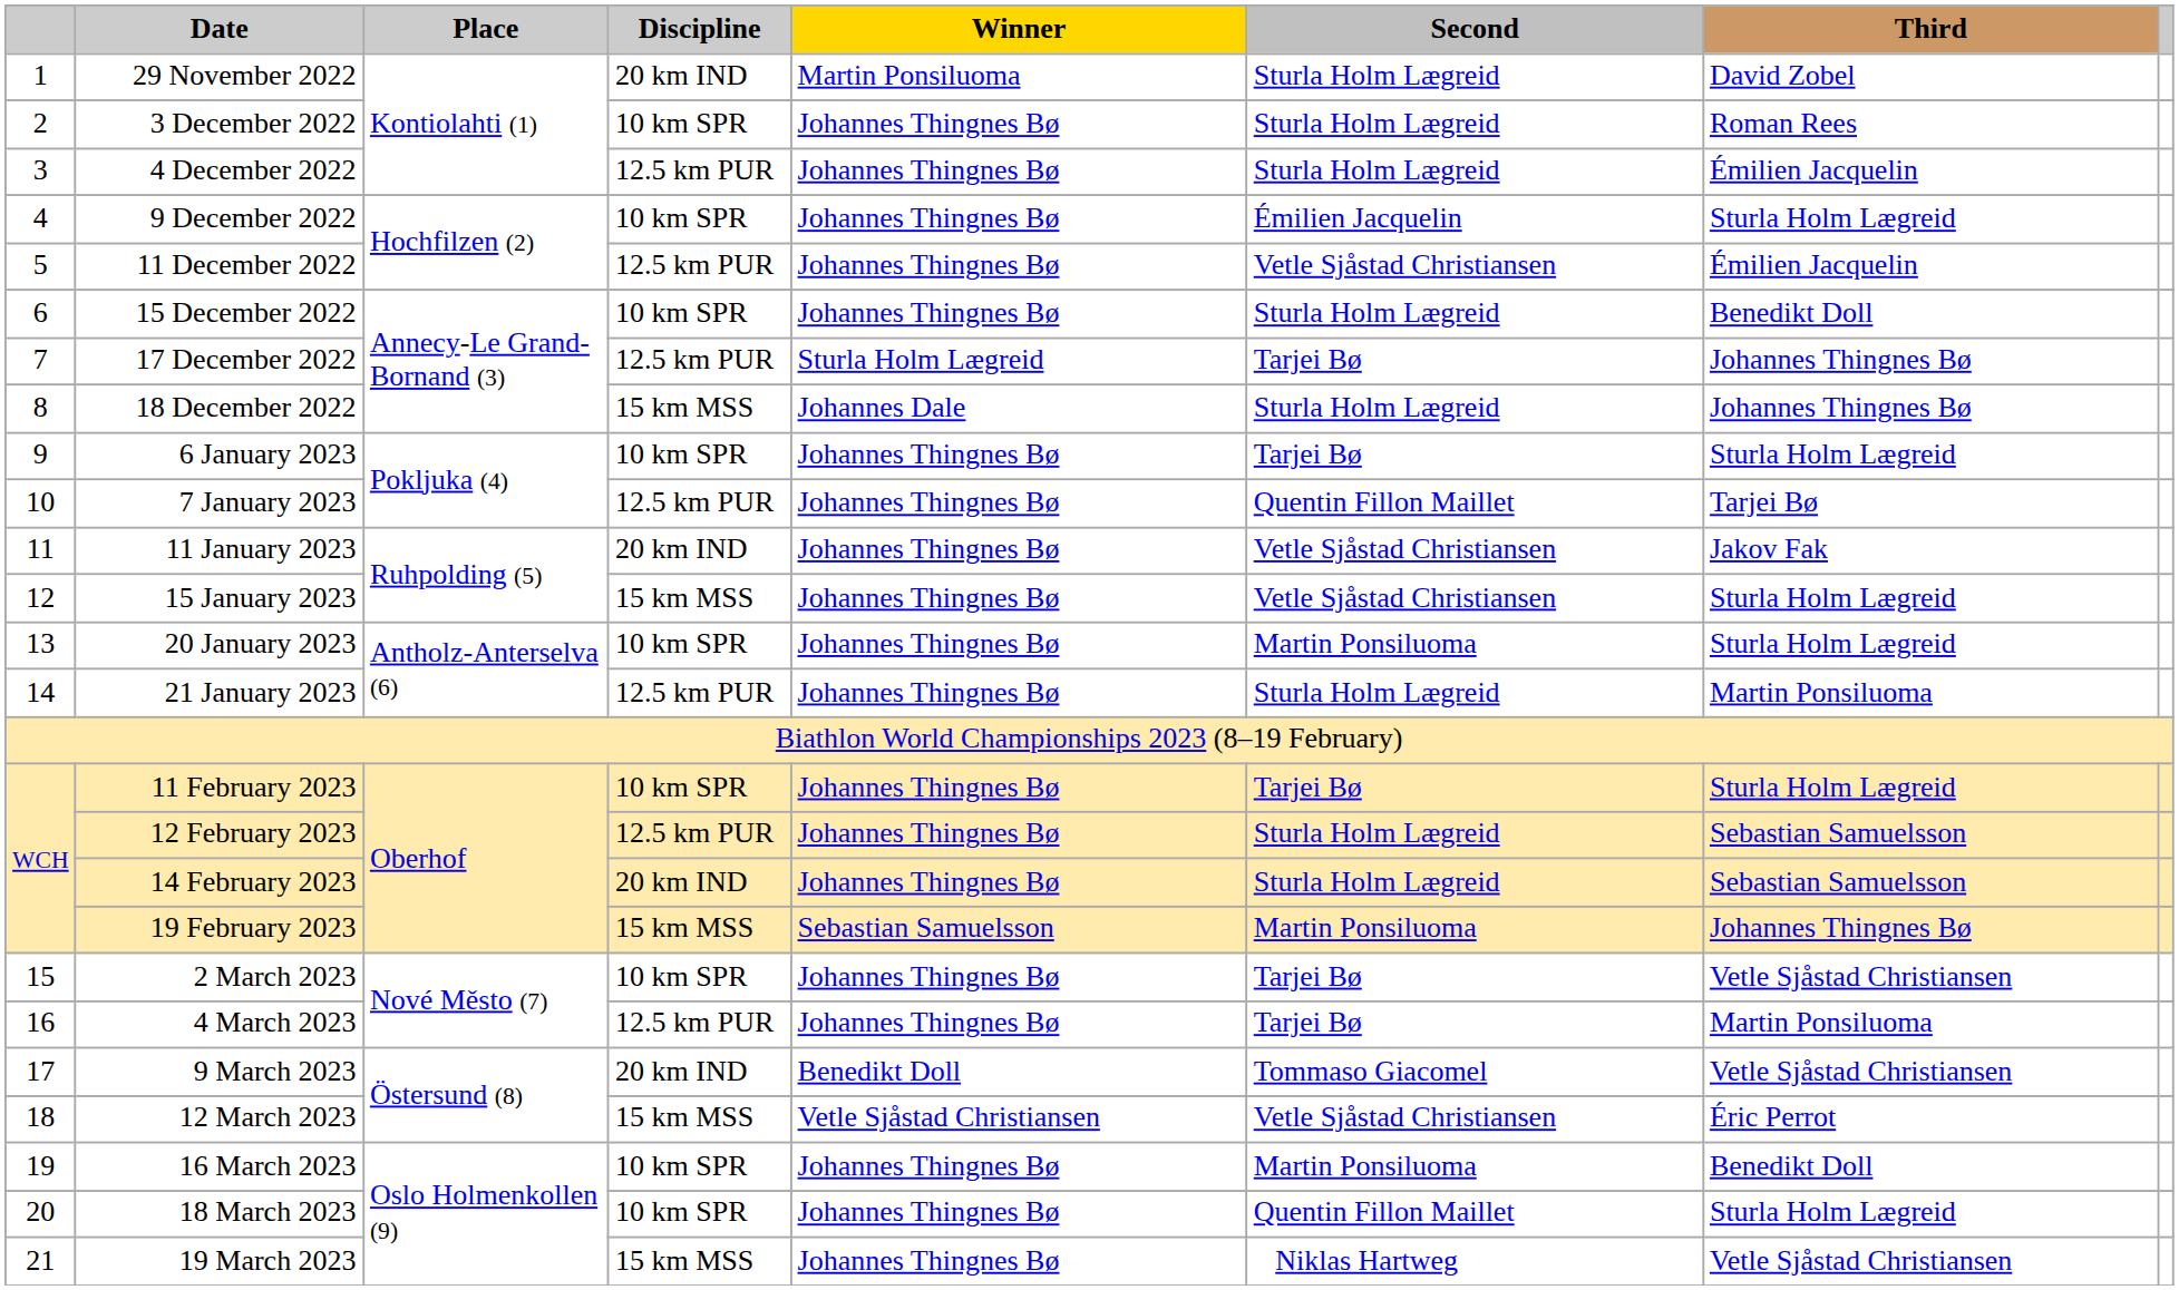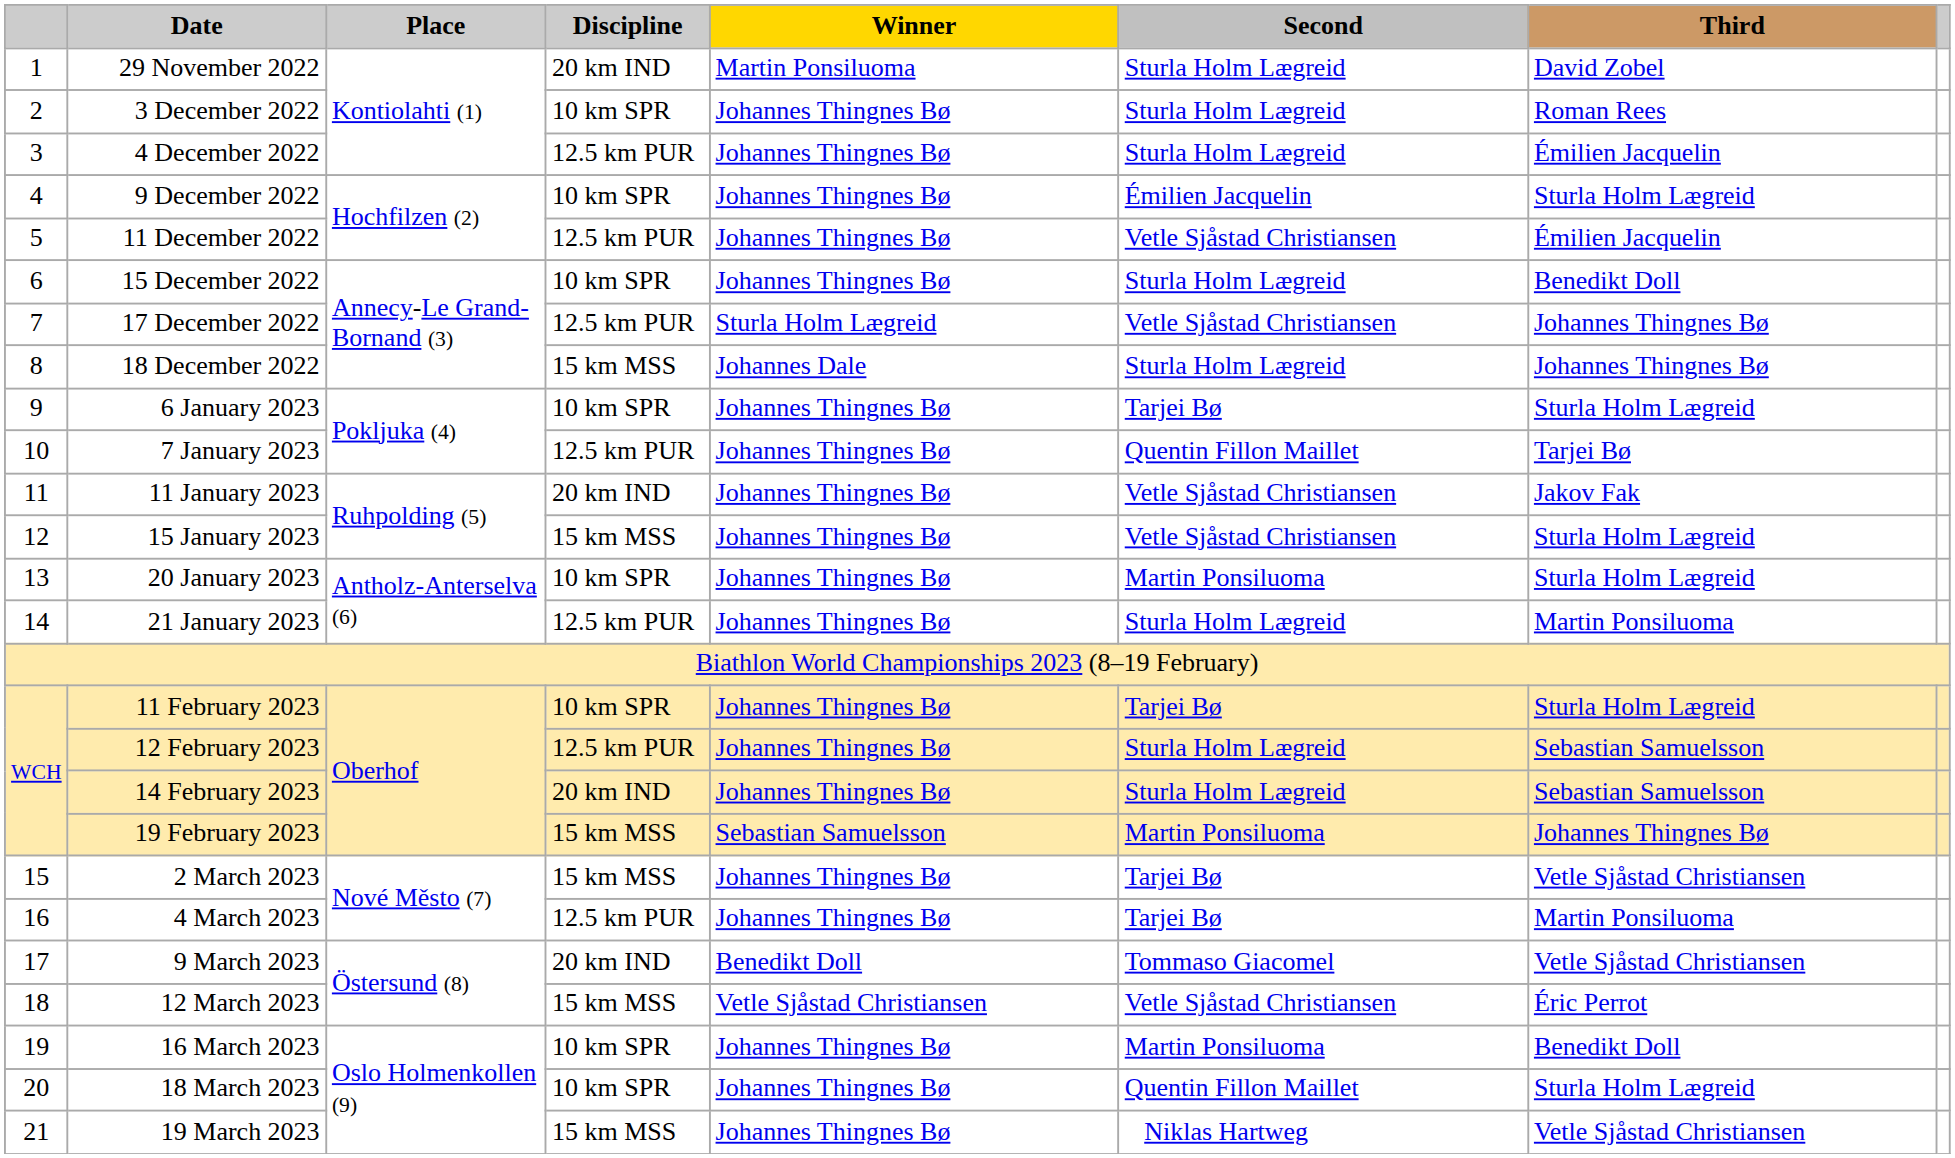 <table class="wikitable plainrowheaders" style="background:#fff; font-size:86%; line-height:16px; border:grey solid 1px; border-collapse:collapse;">
 <tr>
 <th scope="col" style="background:#ccc; width=5 px;"></th>
 <th scope="col" style="background:#ccc; width:130px;">Date</th>
 <th scope="col" style="background:#ccc; width:110px;">Place <br> </th>
 <th scope="col" style="background:#ccc; width:80px;">Discipline</th>
 <th scope="col" style="background:gold; width:210px;">Winner</th>
 <th scope="col" style="background:silver; width:210px;">Second</th>
 <th scope="col" style="background:#c96; width:210px;">Third</th>
 <th scope="col" style="background:#ccc; width=10 px;"></th>
 </tr>
 <tr>
 <td align="center">1</td>
 <td align="right">29 November 2022</td>
 <td rowspan=3> <a href='#'>Kontiolahti</a> <small>(1)</small></td>
 <td>20 km IND</td>
 <td> <a href='#'>Martin Ponsiluoma</a></td>
 <td> <a href='#'>Sturla Holm Lægreid</a></td>
 <td> <a href='#'>David Zobel</a></td>
 <td></td>
 </tr>
 <tr>
 <td align="center">2</td>
 <td align="right">3 December 2022</td>
 <td>10 km SPR</td>
 <td> <a href='#'>Johannes Thingnes Bø</a></td>
 <td> <a href='#'>Sturla Holm Lægreid</a></td>
 <td> <a href='#'>Roman Rees</a></td>
 <td></td>
 </tr>
 <tr>
 <td align="center">3</td>
 <td align="right">4 December 2022</td>
 <td>12.5 km PUR</td>
 <td> <a href='#'>Johannes Thingnes Bø</a></td>
 <td> <a href='#'>Sturla Holm Lægreid</a></td>
 <td> <a href='#'>Émilien Jacquelin</a></td>
 <td></td>
 </tr>
 <tr>
 <td align="center">4</td>
 <td align="right">9 December 2022</td>
 <td rowspan=2> <a href='#'>Hochfilzen</a> <small>(2)</small></td>
 <td>10 km SPR</td>
 <td> <a href='#'>Johannes Thingnes Bø</a></td>
 <td> <a href='#'>Émilien Jacquelin</a></td>
 <td> <a href='#'>Sturla Holm Lægreid</a></td>
 <td></td>
 </tr>
 <tr>
 <td align="center">5</td>
 <td align="right">11 December 2022</td>
 <td>12.5 km PUR</td>
 <td> <a href='#'>Johannes Thingnes Bø</a></td>
 <td> <a href='#'>Vetle Sjåstad Christiansen</a></td>
 <td> <a href='#'>Émilien Jacquelin</a></td>
 <td></td>
 </tr>
 <tr>
 <td align="center">6</td>
 <td align="right">15 December 2022</td>
 <td rowspan=3> <a href='#'>Annecy</a>-<a href='#'>Le Grand-Bornand</a> <small>(3)</small></td>
 <td>10 km SPR</td>
 <td> <a href='#'>Johannes Thingnes Bø</a></td>
 <td> <a href='#'>Sturla Holm Lægreid</a></td>
 <td> <a href='#'>Benedikt Doll</a></td>
 <td></td>
 </tr>
 <tr>
 <td align="center">7</td>
 <td align="right">17 December 2022</td>
 <td>12.5 km PUR</td>
 <td> <a href='#'>Sturla Holm Lægreid</a></td>
-<td> <a href='#'>Tarjei Bø</a></td>
+<td> <a href='#'>Vetle Sjåstad Christiansen</a></td>
 <td> <a href='#'>Johannes Thingnes Bø</a></td>
 <td></td>
 </tr>
 <tr>
 <td align="center">8</td>
 <td align="right">18 December 2022</td>
 <td>15 km MSS</td>
 <td> <a href='#'>Johannes Dale</a></td>
 <td> <a href='#'>Sturla Holm Lægreid</a></td>
 <td> <a href='#'>Johannes Thingnes Bø</a></td>
 <td></td>
 </tr>
 <tr>
 <td align="center">9</td>
 <td align="right">6 January 2023</td>
 <td rowspan=2> <a href='#'>Pokljuka</a> <small>(4)</small></td>
 <td>10 km SPR</td>
 <td> <a href='#'>Johannes Thingnes Bø</a></td>
 <td> <a href='#'>Tarjei Bø</a></td>
 <td> <a href='#'>Sturla Holm Lægreid</a></td>
 <td></td>
 </tr>
 <tr>
 <td align="center">10</td>
 <td align="right">7 January 2023</td>
 <td>12.5 km PUR</td>
 <td> <a href='#'>Johannes Thingnes Bø</a></td>
 <td> <a href='#'>Quentin Fillon Maillet</a></td>
 <td> <a href='#'>Tarjei Bø</a></td>
 <td></td>
 </tr>
 <tr>
 <td align="center">11</td>
 <td align="right">11 January 2023</td>
 <td rowspan=2> <a href='#'>Ruhpolding</a> <small>(5)</small></td>
 <td>20 km IND</td>
 <td> <a href='#'>Johannes Thingnes Bø</a></td>
 <td> <a href='#'>Vetle Sjåstad Christiansen</a></td>
 <td> <a href='#'>Jakov Fak</a></td>
 <td></td>
 </tr>
 <tr>
 <td align="center">12</td>
 <td align="right">15 January 2023</td>
 <td>15 km MSS</td>
 <td> <a href='#'>Johannes Thingnes Bø</a></td>
 <td> <a href='#'>Vetle Sjåstad Christiansen</a></td>
 <td> <a href='#'>Sturla Holm Lægreid</a></td>
 <td></td>
 </tr>
 <tr>
 <td align="center">13</td>
 <td align="right">20 January 2023</td>
 <td rowspan=2> <a href='#'>Antholz-Anterselva</a> <small>(6)</small></td>
 <td>10 km SPR</td>
 <td> <a href='#'>Johannes Thingnes Bø</a></td>
 <td> <a href='#'>Martin Ponsiluoma</a></td>
 <td> <a href='#'>Sturla Holm Lægreid</a></td>
 <td></td>
 </tr>
 <tr>
 <td align="center">14</td>
 <td align="right">21 January 2023</td>
 <td>12.5 km PUR</td>
 <td> <a href='#'>Johannes Thingnes Bø</a></td>
 <td> <a href='#'>Sturla Holm Lægreid</a></td>
 <td> <a href='#'>Martin Ponsiluoma</a></td>
 <td></td>
 </tr>
 <tr style="background:#FFEBAD">
 <td align=center colspan=8><a href='#'>Biathlon World Championships 2023</a> (8–19 February)</td>
 </tr>
 <tr style="background:#FFEBAD">
 <td align="center" rowspan=4><small><a href='#'>WCH</a></small></td>
 <td align="right">11 February 2023</td>
 <td rowspan=4> <a href='#'>Oberhof</a></td>
 <td>10 km SPR</td>
 <td> <a href='#'>Johannes Thingnes Bø</a></td>
 <td> <a href='#'>Tarjei Bø</a></td>
 <td> <a href='#'>Sturla Holm Lægreid</a></td>
 <td></td>
 </tr>
 <tr style="background:#FFEBAD">
 <td align="right">12 February 2023</td>
 <td>12.5 km PUR</td>
 <td> <a href='#'>Johannes Thingnes Bø</a></td>
 <td> <a href='#'>Sturla Holm Lægreid</a></td>
 <td> <a href='#'>Sebastian Samuelsson</a></td>
 <td></td>
 </tr>
 <tr style="background:#FFEBAD">
 <td align="right">14 February 2023</td>
 <td>20 km IND</td>
 <td> <a href='#'>Johannes Thingnes Bø</a></td>
 <td> <a href='#'>Sturla Holm Lægreid</a></td>
 <td> <a href='#'>Sebastian Samuelsson</a></td>
 <td></td>
 </tr>
 <tr style="background:#FFEBAD">
 <td align="right">19 February 2023</td>
 <td>15 km MSS</td>
 <td> <a href='#'>Sebastian Samuelsson</a></td>
 <td> <a href='#'>Martin Ponsiluoma</a></td>
 <td> <a href='#'>Johannes Thingnes Bø</a></td>
 <td></td>
 </tr>
 <tr>
 <td align="center">15</td>
 <td align="right">2 March 2023</td>
 <td rowspan=2> <a href='#'>Nové Město</a> <small>(7)</small></td>
-<td>10 km SPR</td>
+<td>15 km MSS</td>
 <td> <a href='#'>Johannes Thingnes Bø</a></td>
 <td> <a href='#'>Tarjei Bø</a></td>
 <td> <a href='#'>Vetle Sjåstad Christiansen</a></td>
 <td></td>
 </tr>
 <tr>
 <td align="center">16</td>
 <td align="right">4 March 2023</td>
 <td>12.5 km PUR</td>
 <td> <a href='#'>Johannes Thingnes Bø</a></td>
 <td> <a href='#'>Tarjei Bø</a></td>
 <td> <a href='#'>Martin Ponsiluoma</a></td>
 <td></td>
 </tr>
 <tr>
 <td align="center">17</td>
 <td align="right">9 March 2023</td>
 <td rowspan=2> <a href='#'>Östersund</a> <small>(8)</small></td>
 <td>20 km IND</td>
 <td> <a href='#'>Benedikt Doll</a></td>
 <td> <a href='#'>Tommaso Giacomel</a></td>
 <td> <a href='#'>Vetle Sjåstad Christiansen</a></td>
 <td></td>
 </tr>
 <tr>
 <td align="center">18</td>
 <td align="right">12 March 2023</td>
 <td>15 km MSS</td>
 <td> <a href='#'>Vetle Sjåstad Christiansen</a></td>
 <td> <a href='#'>Vetle Sjåstad Christiansen</a></td>
 <td> <a href='#'>Éric Perrot</a></td>
 <td></td>
 </tr>
 <tr>
 <td align="center">19</td>
 <td align="right">16 March 2023</td>
 <td rowspan=3> <a href='#'>Oslo Holmenkollen</a> <small>(9)</small></td>
 <td>10 km SPR</td>
 <td> <a href='#'>Johannes Thingnes Bø</a></td>
 <td> <a href='#'>Martin Ponsiluoma</a></td>
 <td> <a href='#'>Benedikt Doll</a></td>
 <td></td>
 </tr>
 <tr>
 <td align="center">20</td>
 <td align="right">18 March 2023</td>
 <td>10 km SPR</td>
 <td> <a href='#'>Johannes Thingnes Bø</a></td>
 <td> <a href='#'>Quentin Fillon Maillet</a></td>
 <td> <a href='#'>Sturla Holm Lægreid</a></td>
 <td></td>
 </tr>
 <tr>
 <td align="center">21</td>
 <td align="right">19 March 2023</td>
 <td>15 km MSS</td>
 <td> <a href='#'>Johannes Thingnes Bø</a></td>
 <td>   <a href='#'>Niklas Hartweg</a></td>
 <td> <a href='#'>Vetle Sjåstad Christiansen</a></td>
 <td></td>
 </tr>
 </table>
